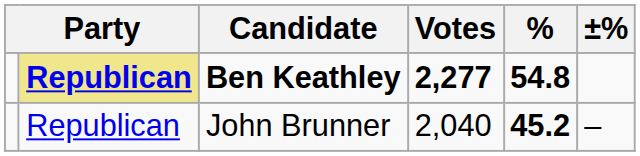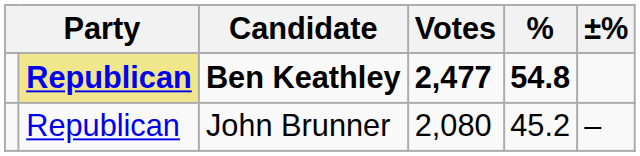 <table class="wikitable">
 <tr>
 <th colspan="2">Party</th>
 <th>Candidate</th>
 <th>Votes</th>
 <th>%</th>
 <th>±%</th>
 </tr>
 <tr>
 <td></td>
 <td style="background: khaki;"><strong><a href='#'>Republican</a></strong></td>
 <td><strong>Ben Keathley</strong></td>
-<td><strong>2,277</strong></td>
+<td><strong>2,477</strong></td>
 <td><strong>54.8</strong></td>
 </tr>
 <tr>
 <td></td>
 <td><a href='#'>Republican</a></td>
 <td>John Brunner</td>
-<td>2,040</td>
-<td><strong>45.2</strong></td>
+<td>2,080</td>
+<td>45.2</td>
 <td>–</td>
 </tr>
 </table>
